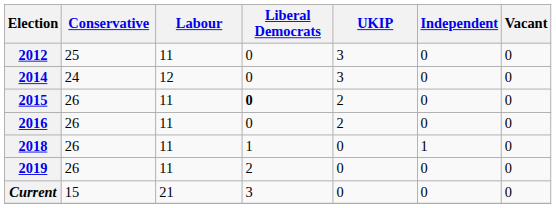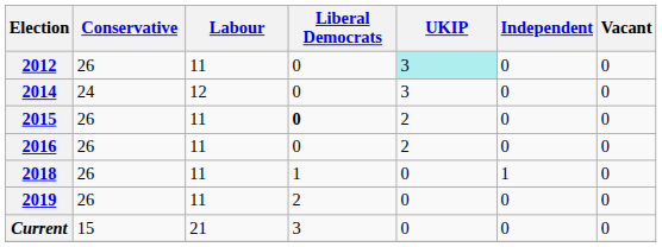 <table class="wikitable">
 <tr>
 <th>Election</th>
 <th style="width: 100px "><a href='#'>Conservative</a></th>
 <th style="width: 100px "><a href='#'>Labour</a></th>
 <th style="width: 100px "><a href='#'>Liberal Democrats</a></th>
 <th style="width: 100px "><a href='#'>UKIP</a></th>
 <th><a href='#'>Independent</a></th>
 <th>Vacant</th>
 </tr>
 <tr>
 <th><a href='#'>2012</a></th>
-<td>25</td>
+<td>26</td>
 <td>11</td>
 <td>0</td>
-<td>3</td>
+<td style="background: paleturquoise;">3</td>
 <td>0</td>
 <td>0</td>
 </tr>
 <tr>
 <th><a href='#'>2014</a></th>
 <td>24</td>
 <td>12</td>
 <td>0</td>
 <td>3</td>
 <td>0</td>
 <td>0</td>
 </tr>
 <tr>
 <th><a href='#'>2015</a></th>
 <td>26</td>
 <td>11</td>
 <td><strong>0</strong></td>
 <td>2</td>
 <td>0</td>
 <td>0</td>
 </tr>
 <tr>
 <th><a href='#'>2016</a></th>
 <td>26</td>
 <td>11</td>
 <td>0</td>
 <td>2</td>
 <td>0</td>
 <td>0</td>
 </tr>
 <tr>
 <th><a href='#'>2018</a></th>
 <td>26</td>
 <td>11</td>
 <td>1</td>
 <td>0</td>
 <td>1</td>
 <td>0</td>
 </tr>
 <tr>
 <th><a href='#'>2019</a></th>
 <td>26</td>
 <td>11</td>
 <td>2</td>
 <td>0</td>
 <td>0</td>
 <td>0</td>
 </tr>
 <tr>
 <th><em>Current</em></th>
 <td>15</td>
 <td>21</td>
 <td>3</td>
 <td>0</td>
 <td>0</td>
 <td>0</td>
 </tr>
 <tr>
 </tr>
 </table>
